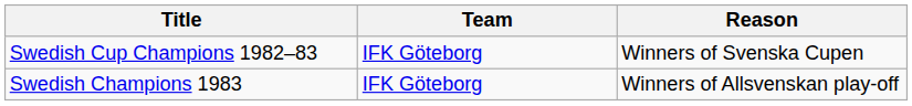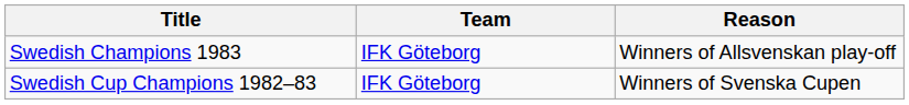 <table class="wikitable" style="text-align: left">
 <tr>
 <th style="width: 275px;">Title</th>
 <th style="width: 200px;">Team</th>
 <th style="width: 225px;">Reason</th>
 </tr>
 <tr>
+<td><a href='#'>Swedish Champions</a> 1983</td>
+<td><a href='#'>IFK Göteborg</a></td>
+<td>Winners of Allsvenskan play-off</td>
+</tr>
+<tr>
 <td><a href='#'>Swedish Cup Champions</a> 1982–83</td>
 <td><a href='#'>IFK Göteborg</a></td>
 <td>Winners of Svenska Cupen</td>
 </tr>
-<tr>
-<td><a href='#'>Swedish Champions</a> 1983</td>
-<td><a href='#'>IFK Göteborg</a></td>
-<td>Winners of Allsvenskan play-off</td>
-</tr>
 </table>
